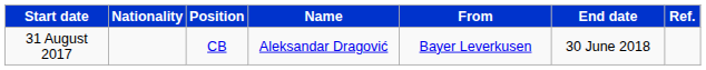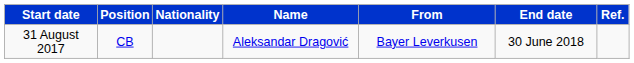 <table class="wikitable" style="text-align:center; font-size:90%; ">
 <tr>
 <th style="background:#03c; color:white; width:100px;">Start date</th>
+<th style="background:#03c; color:white; width:50px;">Position</th>
 <th style="background:#03c; color:white; width:50px;">Nationality</th>
-<th style="background:#03c; color:white; width:50px;">Position</th>
 <th style="background:#03c; color:white; width:150px;">Name</th>
 <th style="background:#03c; color:white; width:150px;">From</th>
 <th style="background:#03c; color:white; width:110px;">End date</th>
 <th style="background:#03c; color:white; width:30px;">Ref.</th>
 </tr>
 <tr>
 <td>31 August 2017</td>
+<td><a href='#'>CB</a></td>
 <td></td>
-<td><a href='#'>CB</a></td>
 <td><a href='#'>Aleksandar Dragović</a></td>
 <td> <a href='#'>Bayer Leverkusen</a></td>
 <td>30 June 2018</td>
 <td></td>
 </tr>
 </table>
